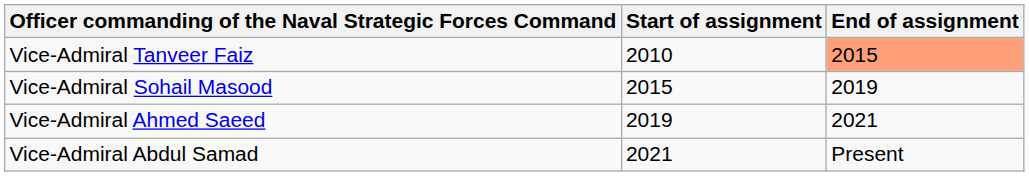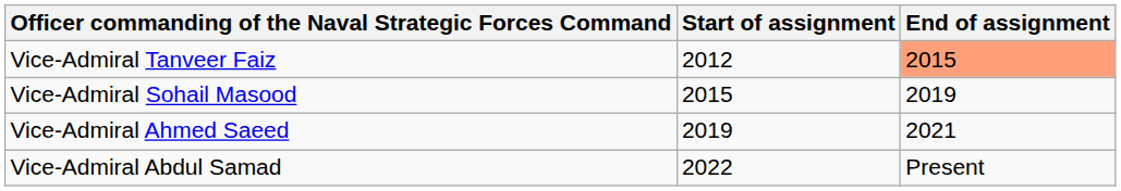 <table class="wikitable sortable">
 <tr>
 <th>Officer commanding of the Naval Strategic Forces Command</th>
 <th>Start of assignment</th>
 <th>End of assignment</th>
 </tr>
 <tr>
 <td>Vice-Admiral <a href='#'>Tanveer Faiz</a></td>
-<td>2010</td>
+<td>2012</td>
 <td style="background: lightsalmon;">2015</td>
 </tr>
 <tr>
 <td>Vice-Admiral <a href='#'>Sohail Masood</a></td>
 <td>2015</td>
 <td>2019</td>
 </tr>
 <tr>
 <td>Vice-Admiral <a href='#'>Ahmed Saeed</a></td>
 <td>2019</td>
 <td>2021</td>
 </tr>
 <tr>
 <td>Vice-Admiral Abdul Samad</td>
-<td>2021</td>
+<td>2022</td>
 <td>Present</td>
 </tr>
 </table>
